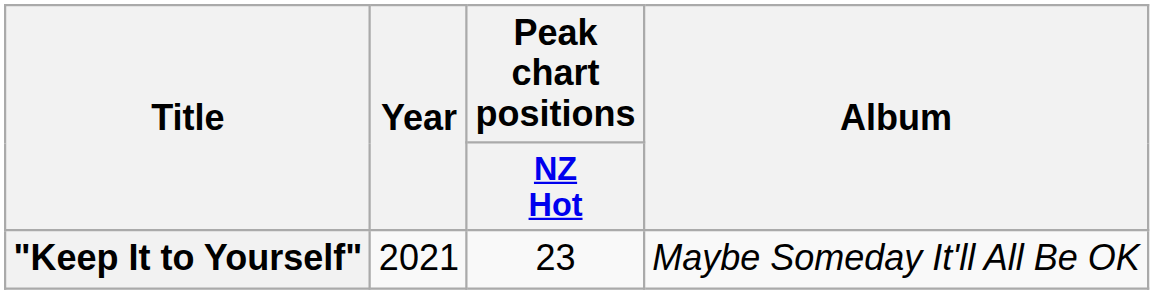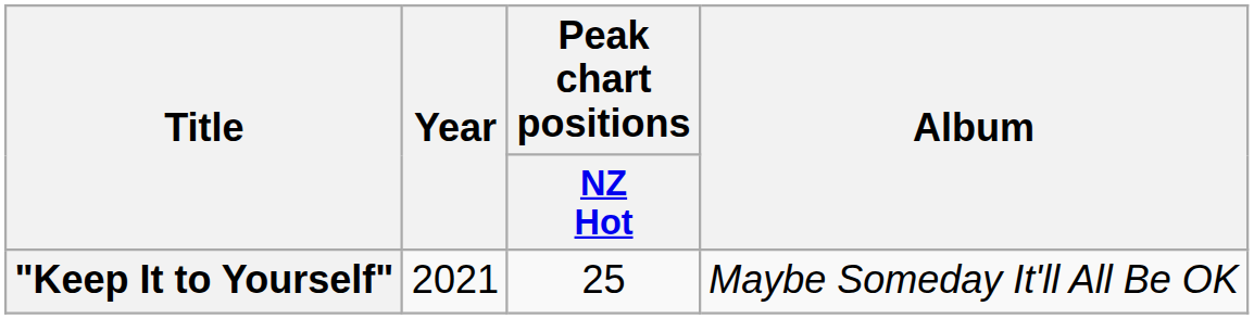 <table class="wikitable plainrowheaders" style="text-align:center;">
 <tr>
 <th scope="col" rowspan="2">Title</th>
 <th scope="col" rowspan="2">Year</th>
 <th scope="col" colspan="1">Peak chart positions</th>
 <th scope="col" rowspan="2">Album</th>
 </tr>
 <tr>
 <th scope="col" style="width:3em;font-size:90%;"><a href='#'>NZ<br>Hot</a><br></th>
 </tr>
 <tr>
 <th scope="row">"Keep It to Yourself"</th>
 <td>2021</td>
-<td>23</td>
+<td>25</td>
 <td><em>Maybe Someday It'll All Be OK</em></td>
 </tr>
 </table>
